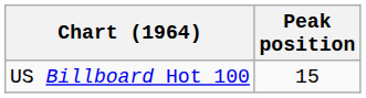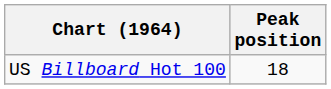 <table class="wikitable sortable">
 <tr>
 <th>Chart (1964)</th>
 <th>Peak<br>position</th>
 </tr>
 <tr>
 <td align="left">US <a href='#'><em>Billboard</em> Hot 100</a></td>
-<td align="center">15</td>
+<td align="center">18</td>
 </tr>
 </table>
